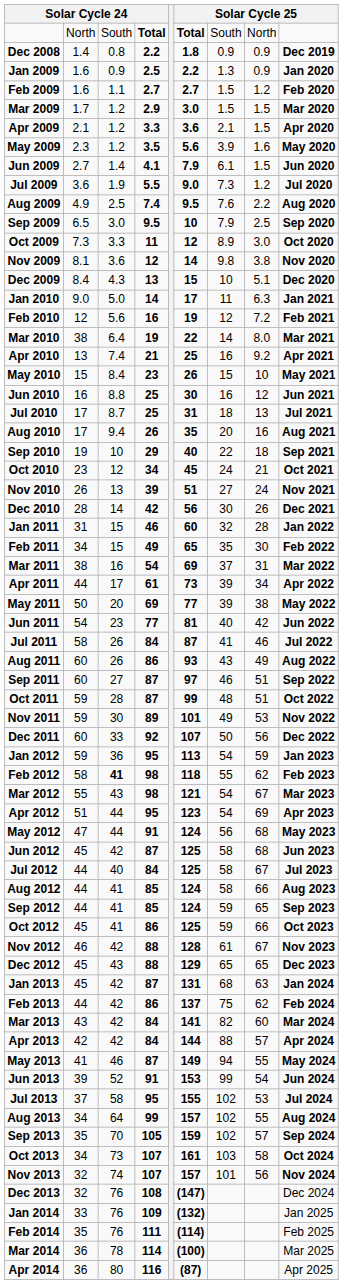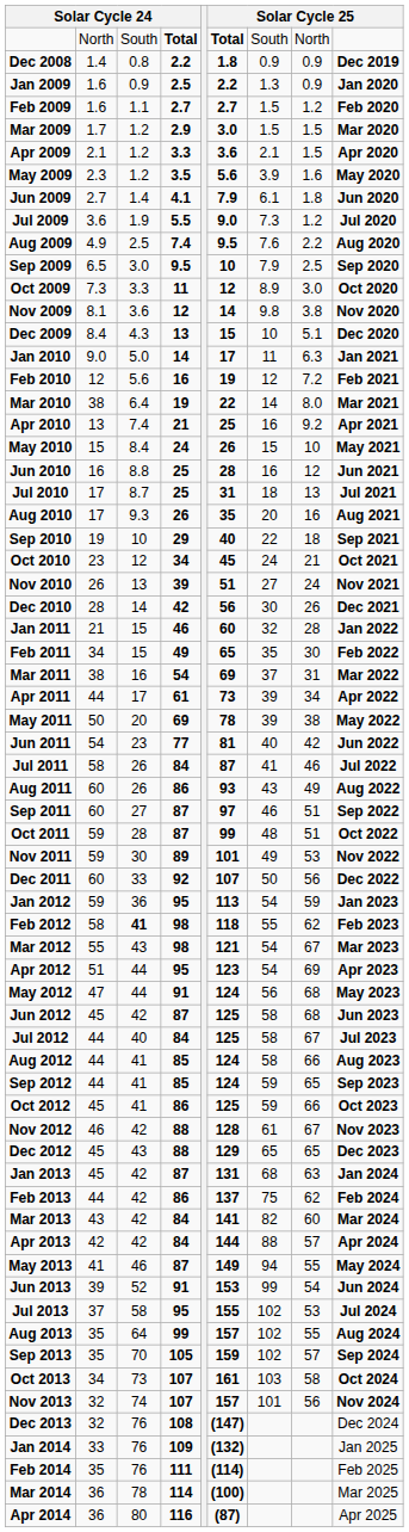 <table class="wikitable">
 <tr>
 <th colspan=4>Solar Cycle 24</th>
 <th rowspan=67 style="background:ash grey;"></th>
 <th colspan=4>Solar Cycle 25</th>
 </tr>
 <tr style="text-align:center;"! width="250" |>
 <td></td>
 <td>North</td>
 <td>South</td>
 <td><strong>Total</strong></td>
 <td><strong>Total</strong></td>
 <td>South</td>
 <td>North</td>
 <td></td>
 </tr>
 <tr style="text-align:center;">
 <td><strong>Dec 2008</strong></td>
 <td>1.4</td>
 <td>0.8</td>
 <td><strong>2.2</strong></td>
 <td><strong>1.8</strong></td>
 <td>0.9</td>
 <td>0.9</td>
 <td><strong>Dec 2019</strong></td>
 </tr>
 <tr style="text-align:center;">
 <td><strong>Jan 2009</strong></td>
 <td>1.6</td>
 <td>0.9</td>
 <td><strong>2.5</strong></td>
 <td><strong>2.2</strong></td>
 <td>1.3</td>
 <td>0.9</td>
 <td><strong>Jan 2020</strong></td>
 </tr>
 <tr style="text-align:center;">
 <td><strong>Feb 2009</strong></td>
 <td>1.6</td>
 <td>1.1</td>
 <td><strong>2.7</strong></td>
 <td><strong>2.7</strong></td>
 <td>1.5</td>
 <td>1.2</td>
 <td><strong>Feb 2020</strong></td>
 </tr>
 <tr style="text-align:center;">
 <td><strong>Mar 2009</strong></td>
 <td>1.7</td>
 <td>1.2</td>
 <td><strong>2.9</strong></td>
 <td><strong>3.0</strong></td>
 <td>1.5</td>
 <td>1.5</td>
 <td><strong>Mar 2020</strong></td>
 </tr>
 <tr style="text-align:center;">
 <td><strong>Apr 2009</strong></td>
 <td>2.1</td>
 <td>1.2</td>
 <td><strong>3.3</strong></td>
 <td><strong>3.6</strong></td>
 <td>2.1</td>
 <td>1.5</td>
 <td><strong>Apr 2020</strong></td>
 </tr>
 <tr style="text-align:center;">
 <td><strong>May 2009</strong></td>
 <td>2.3</td>
 <td>1.2</td>
 <td><strong>3.5</strong></td>
 <td><strong>5.6</strong></td>
 <td>3.9</td>
 <td>1.6</td>
 <td><strong>May 2020</strong></td>
 </tr>
 <tr style="text-align:center;">
 <td><strong>Jun 2009</strong></td>
 <td>2.7</td>
 <td>1.4</td>
 <td><strong>4.1</strong></td>
 <td><strong>7.9</strong></td>
 <td>6.1</td>
-<td>1.5</td>
+<td>1.8</td>
 <td><strong>Jun 2020</strong></td>
 </tr>
 <tr style="text-align:center;">
 <td><strong>Jul 2009</strong></td>
 <td>3.6</td>
 <td>1.9</td>
 <td><strong>5.5</strong></td>
 <td><strong>9.0</strong></td>
 <td>7.3</td>
 <td>1.2</td>
 <td><strong>Jul 2020</strong></td>
 </tr>
 <tr style="text-align:center;">
 <td><strong>Aug 2009</strong></td>
 <td>4.9</td>
 <td>2.5</td>
 <td><strong>7.4</strong></td>
 <td><strong>9.5</strong></td>
 <td>7.6</td>
 <td>2.2</td>
 <td><strong>Aug 2020</strong></td>
 </tr>
 <tr style="text-align:center;">
 <td><strong>Sep 2009</strong></td>
 <td>6.5</td>
 <td>3.0</td>
 <td><strong>9.5</strong></td>
 <td><strong>10</strong></td>
 <td>7.9</td>
 <td>2.5</td>
 <td><strong>Sep 2020</strong></td>
 </tr>
 <tr style="text-align:center;">
 <td><strong>Oct 2009</strong></td>
 <td>7.3</td>
 <td>3.3</td>
 <td><strong>11</strong></td>
 <td><strong>12</strong></td>
 <td>8.9</td>
 <td>3.0</td>
 <td><strong>Oct 2020</strong></td>
 </tr>
 <tr style="text-align:center;">
 <td><strong>Nov 2009</strong></td>
 <td>8.1</td>
 <td>3.6</td>
 <td><strong>12</strong></td>
 <td><strong>14</strong></td>
 <td>9.8</td>
 <td>3.8</td>
 <td><strong>Nov 2020</strong></td>
 </tr>
 <tr style="text-align:center;">
 <td><strong>Dec 2009</strong></td>
 <td>8.4</td>
 <td>4.3</td>
 <td><strong>13</strong></td>
 <td><strong>15</strong></td>
 <td>10</td>
 <td>5.1</td>
 <td><strong>Dec 2020</strong></td>
 </tr>
 <tr style="text-align:center;">
 <td><strong>Jan 2010</strong></td>
 <td>9.0</td>
 <td>5.0</td>
 <td><strong>14</strong></td>
 <td><strong>17</strong></td>
 <td>11</td>
 <td>6.3</td>
 <td><strong>Jan 2021</strong></td>
 </tr>
 <tr style="text-align:center;">
 <td><strong>Feb 2010</strong></td>
 <td>12</td>
 <td>5.6</td>
 <td><strong>16</strong></td>
 <td><strong>19</strong></td>
 <td>12</td>
 <td>7.2</td>
 <td><strong>Feb 2021</strong></td>
 </tr>
 <tr style="text-align:center;">
 <td><strong>Mar 2010</strong></td>
 <td>38</td>
 <td>6.4</td>
 <td><strong>19</strong></td>
 <td><strong>22</strong></td>
 <td>14</td>
 <td>8.0</td>
 <td><strong>Mar 2021</strong></td>
 </tr>
 <tr style="text-align:center;">
 <td><strong>Apr 2010</strong></td>
 <td>13</td>
 <td>7.4</td>
 <td><strong>21</strong></td>
 <td><strong>25</strong></td>
 <td>16</td>
 <td>9.2</td>
 <td><strong>Apr 2021</strong></td>
 </tr>
 <tr style="text-align:center;">
 <td><strong>May 2010</strong></td>
 <td>15</td>
 <td>8.4</td>
-<td><strong>23</strong></td>
+<td><strong>24</strong></td>
 <td><strong>26</strong></td>
 <td>15</td>
 <td>10</td>
 <td><strong>May 2021</strong></td>
 </tr>
 <tr style="text-align:center;">
 <td><strong>Jun 2010</strong></td>
 <td>16</td>
 <td>8.8</td>
 <td><strong>25</strong></td>
-<td><strong>30</strong></td>
+<td><strong>28</strong></td>
 <td>16</td>
 <td>12</td>
 <td><strong>Jun 2021</strong></td>
 </tr>
 <tr style="text-align:center;">
 <td><strong>Jul 2010</strong></td>
 <td>17</td>
 <td>8.7</td>
 <td><strong>25</strong></td>
 <td><strong>31</strong></td>
 <td>18</td>
 <td>13</td>
 <td><strong>Jul 2021</strong></td>
 </tr>
 <tr style="text-align:center;">
 <td><strong>Aug 2010</strong></td>
 <td>17</td>
-<td>9.4</td>
+<td>9.3</td>
 <td><strong>26</strong></td>
 <td><strong>35</strong></td>
 <td>20</td>
 <td>16</td>
 <td><strong>Aug 2021</strong></td>
 </tr>
 <tr style="text-align:center;">
 <td><strong>Sep 2010</strong></td>
 <td>19</td>
 <td>10</td>
 <td><strong>29</strong></td>
 <td><strong>40</strong></td>
 <td>22</td>
 <td>18</td>
 <td><strong>Sep 2021</strong></td>
 </tr>
 <tr style="text-align:center;">
 <td><strong>Oct 2010</strong></td>
 <td>23</td>
 <td>12</td>
 <td><strong>34</strong></td>
 <td><strong>45</strong></td>
 <td>24</td>
 <td>21</td>
 <td><strong>Oct 2021</strong></td>
 </tr>
 <tr style="text-align:center;">
 <td><strong>Nov 2010</strong></td>
 <td>26</td>
 <td>13</td>
 <td><strong>39</strong></td>
 <td><strong>51</strong></td>
 <td>27</td>
 <td>24</td>
 <td><strong>Nov 2021</strong></td>
 </tr>
 <tr style="text-align:center;">
 <td><strong>Dec 2010</strong></td>
 <td>28</td>
 <td>14</td>
 <td><strong>42</strong></td>
 <td><strong>56</strong></td>
 <td>30</td>
 <td>26</td>
 <td><strong>Dec 2021</strong></td>
 </tr>
 <tr style="text-align:center;">
 <td><strong>Jan 2011</strong></td>
-<td>31</td>
+<td>21</td>
 <td>15</td>
 <td><strong>46</strong></td>
 <td><strong>60</strong></td>
 <td>32</td>
 <td>28</td>
 <td><strong>Jan 2022</strong></td>
 </tr>
 <tr style="text-align:center;">
 <td><strong>Feb 2011</strong></td>
 <td>34</td>
 <td>15</td>
 <td><strong>49</strong></td>
 <td><strong>65</strong></td>
 <td>35</td>
 <td>30</td>
 <td><strong>Feb 2022</strong></td>
 </tr>
 <tr style="text-align:center;">
 <td><strong>Mar 2011</strong></td>
 <td>38</td>
 <td>16</td>
 <td><strong>54</strong></td>
 <td><strong>69</strong></td>
 <td>37</td>
 <td>31</td>
 <td><strong>Mar 2022</strong></td>
 </tr>
 <tr style="text-align:center;">
 <td><strong>Apr 2011</strong></td>
 <td>44</td>
 <td>17</td>
 <td><strong>61</strong></td>
 <td><strong>73</strong></td>
 <td>39</td>
 <td>34</td>
 <td><strong>Apr 2022</strong></td>
 </tr>
 <tr style="text-align:center;">
 <td><strong>May 2011</strong></td>
 <td>50</td>
 <td>20</td>
 <td><strong>69</strong></td>
-<td><strong>77</strong></td>
+<td><strong>78</strong></td>
 <td>39</td>
 <td>38</td>
 <td><strong>May 2022</strong></td>
 </tr>
 <tr style="text-align:center;">
 <td><strong>Jun 2011</strong></td>
 <td>54</td>
 <td>23</td>
 <td><strong>77</strong></td>
 <td><strong>81</strong></td>
 <td>40</td>
 <td>42</td>
 <td><strong>Jun 2022</strong></td>
 </tr>
 <tr style="text-align:center;">
 <td><strong>Jul 2011</strong></td>
 <td>58</td>
 <td>26</td>
 <td><strong>84</strong></td>
 <td><strong>87</strong></td>
 <td>41</td>
 <td>46</td>
 <td><strong>Jul 2022</strong></td>
 </tr>
 <tr style="text-align:center;">
 <td><strong>Aug 2011</strong></td>
 <td>60</td>
 <td>26</td>
 <td><strong>86</strong></td>
 <td><strong>93</strong></td>
 <td>43</td>
 <td>49</td>
 <td><strong>Aug 2022</strong></td>
 </tr>
 <tr style="text-align:center;">
 <td><strong>Sep 2011</strong></td>
 <td>60</td>
 <td>27</td>
 <td><strong>87</strong></td>
 <td><strong>97</strong></td>
 <td>46</td>
 <td>51</td>
 <td><strong>Sep 2022</strong></td>
 </tr>
 <tr style="text-align:center;">
 <td><strong>Oct 2011</strong></td>
 <td>59</td>
 <td>28</td>
 <td><strong>87</strong></td>
 <td><strong>99</strong></td>
 <td>48</td>
 <td>51</td>
 <td><strong>Oct 2022</strong></td>
 </tr>
 <tr style="text-align:center;">
 <td><strong>Nov 2011</strong></td>
 <td>59</td>
 <td>30</td>
 <td><strong>89</strong></td>
 <td><strong>101</strong></td>
 <td>49</td>
 <td>53</td>
 <td><strong>Nov 2022</strong></td>
 </tr>
 <tr style="text-align:center;">
 <td><strong>Dec 2011</strong></td>
 <td>60</td>
 <td>33</td>
 <td><strong>92</strong></td>
 <td><strong>107</strong></td>
 <td>50</td>
 <td>56</td>
 <td><strong>Dec 2022</strong></td>
 </tr>
 <tr style="text-align:center;">
 <td><strong>Jan 2012</strong></td>
 <td>59</td>
 <td>36</td>
 <td><strong>95</strong></td>
 <td><strong>113</strong></td>
 <td>54</td>
 <td>59</td>
 <td><strong>Jan 2023</strong></td>
 </tr>
 <tr style="text-align:center;">
 <td><strong>Feb 2012</strong></td>
 <td>58</td>
 <td><strong>41</strong></td>
 <td><strong>98</strong></td>
 <td><strong>118</strong></td>
 <td>55</td>
 <td>62</td>
 <td><strong>Feb 2023</strong></td>
 </tr>
 <tr style="text-align:center;">
 <td><strong>Mar 2012</strong></td>
 <td>55</td>
 <td>43</td>
 <td><strong>98</strong></td>
 <td><strong>121</strong></td>
 <td>54</td>
 <td>67</td>
 <td><strong>Mar 2023</strong></td>
 </tr>
 <tr style="text-align:center;">
 <td><strong>Apr 2012</strong></td>
 <td>51</td>
 <td>44</td>
 <td><strong>95</strong></td>
 <td><strong>123</strong></td>
 <td>54</td>
 <td>69</td>
 <td><strong>Apr 2023</strong></td>
 </tr>
 <tr style="text-align:center;">
 <td><strong>May 2012</strong></td>
 <td>47</td>
 <td>44</td>
 <td><strong>91</strong></td>
 <td><strong>124</strong></td>
 <td>56</td>
 <td>68</td>
 <td><strong>May 2023</strong></td>
 </tr>
 <tr style="text-align:center;">
 <td><strong>Jun 2012</strong></td>
 <td>45</td>
 <td>42</td>
 <td><strong>87</strong></td>
 <td><strong>125</strong></td>
 <td>58</td>
 <td>68</td>
 <td><strong>Jun 2023</strong></td>
 </tr>
 <tr style="text-align:center;">
 <td><strong>Jul 2012</strong></td>
 <td>44</td>
 <td>40</td>
 <td><strong>84</strong></td>
 <td><strong>125</strong></td>
 <td>58</td>
 <td>67</td>
 <td><strong>Jul 2023</strong></td>
 </tr>
 <tr style="text-align:center;">
 <td><strong>Aug 2012</strong></td>
 <td>44</td>
 <td>41</td>
 <td><strong>85</strong></td>
 <td><strong>124</strong></td>
 <td>58</td>
 <td>66</td>
 <td><strong>Aug 2023</strong></td>
 </tr>
 <tr style="text-align:center;">
 <td><strong>Sep 2012</strong></td>
 <td>44</td>
 <td>41</td>
 <td><strong>85</strong></td>
 <td><strong>124</strong></td>
 <td>59</td>
 <td>65</td>
 <td><strong>Sep 2023</strong></td>
 </tr>
 <tr style="text-align:center;">
 <td><strong>Oct 2012</strong></td>
 <td>45</td>
 <td>41</td>
 <td><strong>86</strong></td>
 <td><strong>125</strong></td>
 <td>59</td>
 <td>66</td>
 <td><strong>Oct 2023</strong></td>
 </tr>
 <tr style="text-align:center;">
 <td><strong>Nov 2012</strong></td>
 <td>46</td>
 <td>42</td>
 <td><strong>88</strong></td>
 <td><strong>128</strong></td>
 <td>61</td>
 <td>67</td>
 <td><strong>Nov 2023</strong></td>
 </tr>
 <tr style="text-align:center;">
 <td><strong>Dec 2012</strong></td>
 <td>45</td>
 <td>43</td>
 <td><strong>88</strong></td>
 <td><strong>129</strong></td>
 <td>65</td>
 <td>65</td>
 <td><strong>Dec 2023</strong></td>
 </tr>
 <tr style="text-align:center;">
 <td><strong>Jan 2013</strong></td>
 <td>45</td>
 <td>42</td>
 <td><strong>87</strong></td>
 <td><strong>131</strong></td>
 <td>68</td>
 <td>63</td>
 <td><strong>Jan 2024</strong></td>
 </tr>
 <tr style="text-align:center;">
 <td><strong>Feb 2013</strong></td>
 <td>44</td>
 <td>42</td>
 <td><strong>86</strong></td>
 <td><strong>137</strong></td>
 <td>75</td>
 <td>62</td>
 <td><strong>Feb 2024</strong></td>
 </tr>
 <tr style="text-align:center;">
 <td><strong>Mar 2013</strong></td>
 <td>43</td>
 <td>42</td>
 <td><strong>84</strong></td>
 <td><strong>141</strong></td>
 <td>82</td>
 <td>60</td>
 <td><strong>Mar 2024</strong></td>
 </tr>
 <tr style="text-align:center;">
 <td><strong>Apr 2013</strong></td>
 <td>42</td>
 <td>42</td>
 <td><strong>84</strong></td>
 <td><strong>144</strong></td>
 <td>88</td>
 <td>57</td>
 <td><strong>Apr 2024</strong></td>
 </tr>
 <tr style="text-align:center;">
 <td><strong>May 2013</strong></td>
 <td>41</td>
 <td>46</td>
 <td><strong>87</strong></td>
 <td><strong>149</strong></td>
 <td>94</td>
 <td>55</td>
 <td><strong>May 2024</strong></td>
 </tr>
 <tr style="text-align:center;">
 <td><strong>Jun 2013</strong></td>
 <td>39</td>
 <td>52</td>
 <td><strong>91</strong></td>
 <td><strong>153</strong></td>
 <td>99</td>
 <td>54</td>
 <td><strong>Jun 2024</strong></td>
 </tr>
 <tr style="text-align:center;">
 <td><strong>Jul 2013</strong></td>
 <td>37</td>
 <td>58</td>
 <td><strong>95</strong></td>
 <td><strong>155</strong></td>
 <td>102</td>
 <td>53</td>
 <td><strong>Jul 2024</strong></td>
 </tr>
 <tr style="text-align:center;">
 <td><strong>Aug 2013</strong></td>
-<td>34</td>
+<td>35</td>
 <td>64</td>
 <td><strong>99</strong></td>
 <td><strong>157</strong></td>
 <td>102</td>
 <td>55</td>
 <td><strong>Aug 2024</strong></td>
 </tr>
 <tr style="text-align:center;">
 <td><strong>Sep 2013</strong></td>
 <td>35</td>
 <td>70</td>
 <td><strong>105</strong></td>
 <td><strong>159</strong></td>
 <td>102</td>
 <td>57</td>
 <td><strong>Sep 2024</strong></td>
 </tr>
 <tr style="text-align:center;">
 <td><strong>Oct 2013</strong></td>
 <td>34</td>
 <td>73</td>
 <td><strong>107</strong></td>
 <td><strong>161</strong></td>
 <td>103</td>
 <td>58</td>
 <td><strong>Oct 2024</strong></td>
 </tr>
 <tr style="text-align:center;">
 <td><strong>Nov 2013</strong></td>
 <td>32</td>
 <td>74</td>
 <td><strong>107</strong></td>
 <td><strong>157</strong></td>
 <td>101</td>
 <td>56</td>
 <td><strong>Nov 2024</strong></td>
 </tr>
 <tr style="text-align:center;">
 <td><strong>Dec 2013</strong></td>
 <td>32</td>
 <td>76</td>
 <td><strong>108</strong></td>
 <td><strong>(147)</strong></td>
 <td></td>
 <td></td>
 <td>Dec 2024</td>
 </tr>
 <tr style="text-align:center;">
 <td><strong>Jan 2014</strong></td>
 <td>33</td>
 <td>76</td>
 <td><strong>109</strong></td>
 <td><strong>(132)</strong></td>
 <td></td>
 <td></td>
 <td>Jan 2025</td>
 </tr>
 <tr style="text-align:center;">
 <td><strong>Feb 2014</strong></td>
 <td>35</td>
 <td>76</td>
 <td><strong>111</strong></td>
 <td><strong>(114)</strong></td>
 <td></td>
 <td></td>
 <td>Feb 2025</td>
 </tr>
 <tr style="text-align:center;">
 <td><strong>Mar 2014</strong></td>
 <td>36</td>
 <td>78</td>
 <td><strong>114</strong></td>
 <td><strong>(100)</strong></td>
 <td></td>
 <td></td>
 <td>Mar 2025</td>
 </tr>
 <tr style="text-align:center;">
 <td><strong>Apr 2014</strong></td>
 <td>36</td>
 <td>80</td>
 <td><strong>116</strong></td>
 <td><strong>(87)</strong></td>
 <td></td>
 <td></td>
 <td>Apr 2025</td>
 </tr>
 </table>
